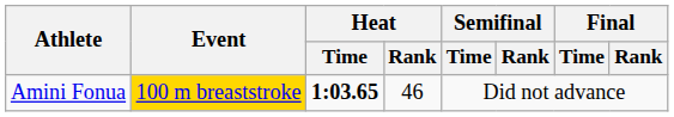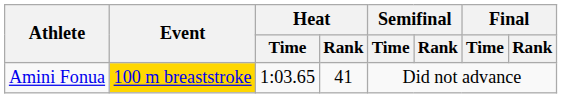 <table class="wikitable" style="font-size:90%">
 <tr>
 <th rowspan="2">Athlete</th>
 <th rowspan="2">Event</th>
 <th colspan="2">Heat</th>
 <th colspan="2">Semifinal</th>
 <th colspan="2">Final</th>
 </tr>
 <tr style="font-size:95%">
 <th>Time</th>
 <th>Rank</th>
 <th>Time</th>
 <th>Rank</th>
 <th>Time</th>
 <th>Rank</th>
 </tr>
 <tr align="center">
 <td align="left"><a href='#'>Amini Fonua</a></td>
 <td align="left" style="background: gold;"><a href='#'>100 m breaststroke</a></td>
-<td><strong>1:03.65</strong></td>
-<td>46</td>
+<td>1:03.65</td>
+<td>41</td>
 <td colspan="4">Did not advance</td>
 </tr>
 </table>
